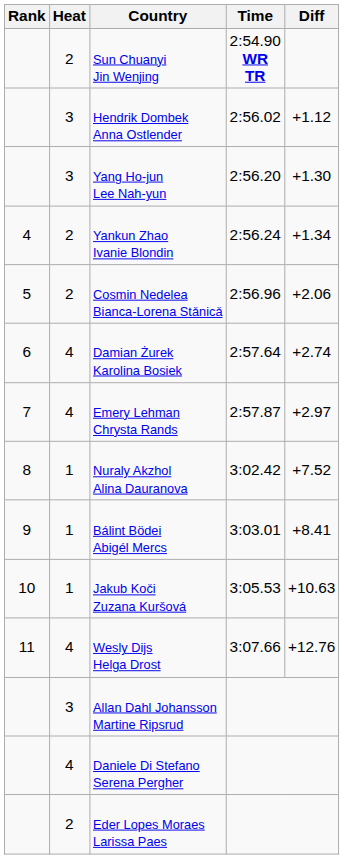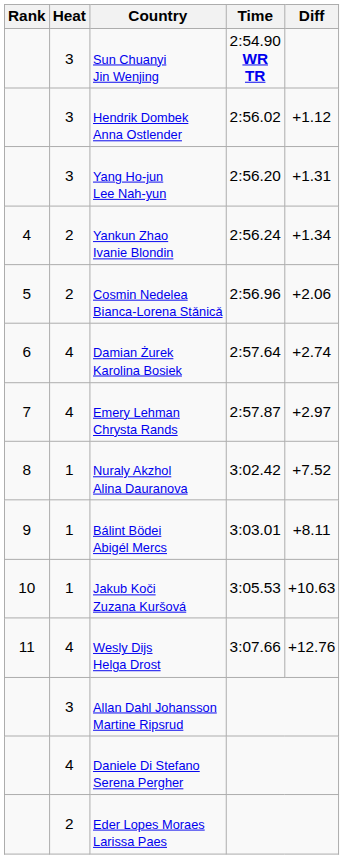 <table class="wikitable sortable" style="text-align:center">
 <tr>
 <th>Rank</th>
 <th>Heat</th>
 <th>Country</th>
 <th>Time</th>
 <th>Diff</th>
 </tr>
 <tr>
 <td></td>
-<td>2</td>
+<td>3</td>
 <td align=left><br><small><a href='#'>Sun Chuanyi</a><br><a href='#'>Jin Wenjing</a></small></td>
 <td>2:54.90<br><strong><a href='#'>WR</a></strong><br><strong><a href='#'>TR</a></strong></td>
 <td></td>
 </tr>
 <tr>
 <td></td>
 <td>3</td>
 <td align=left><br><small><a href='#'>Hendrik Dombek</a><br><a href='#'>Anna Ostlender</a></small></td>
 <td>2:56.02</td>
 <td>+1.12</td>
 </tr>
 <tr>
 <td></td>
 <td>3</td>
 <td align=left><br><small><a href='#'>Yang Ho-jun</a><br><a href='#'>Lee Nah-yun</a></small></td>
 <td>2:56.20</td>
-<td>+1.30</td>
+<td>+1.31</td>
 </tr>
 <tr>
 <td>4</td>
 <td>2</td>
 <td align=left><br><small><a href='#'>Yankun Zhao</a><br><a href='#'>Ivanie Blondin</a></small></td>
 <td>2:56.24</td>
 <td>+1.34</td>
 </tr>
 <tr>
 <td>5</td>
 <td>2</td>
 <td align=left><br><small><a href='#'>Cosmin Nedelea</a><br><a href='#'>Bianca-Lorena Stǎnicǎ</a></small></td>
 <td>2:56.96</td>
 <td>+2.06</td>
 </tr>
 <tr>
 <td>6</td>
 <td>4</td>
 <td align=left><br><small><a href='#'>Damian Żurek</a><br><a href='#'>Karolina Bosiek</a></small></td>
 <td>2:57.64</td>
 <td>+2.74</td>
 </tr>
 <tr>
 <td>7</td>
 <td>4</td>
 <td align=left><br><small><a href='#'>Emery Lehman</a><br><a href='#'>Chrysta Rands</a></small></td>
 <td>2:57.87</td>
 <td>+2.97</td>
 </tr>
 <tr>
 <td>8</td>
 <td>1</td>
 <td align=left><br><small><a href='#'>Nuraly Akzhol</a><br><a href='#'>Alina Dauranova</a></small></td>
 <td>3:02.42</td>
 <td>+7.52</td>
 </tr>
 <tr>
 <td>9</td>
 <td>1</td>
 <td align=left><br><small><a href='#'>Bálint Bödei</a><br><a href='#'>Abigél Mercs</a></small></td>
 <td>3:03.01</td>
-<td>+8.41</td>
+<td>+8.11</td>
 </tr>
 <tr>
 <td>10</td>
 <td>1</td>
 <td align=left><br><small><a href='#'>Jakub Koči</a><br><a href='#'>Zuzana Kuršová</a></small></td>
 <td>3:05.53</td>
 <td>+10.63</td>
 </tr>
 <tr>
 <td>11</td>
 <td>4</td>
 <td align=left><br><small><a href='#'>Wesly Dijs</a><br><a href='#'>Helga Drost</a></small></td>
 <td>3:07.66</td>
 <td>+12.76</td>
 </tr>
 <tr>
 <td></td>
 <td>3</td>
 <td align=left><br><small><a href='#'>Allan Dahl Johansson</a><br><a href='#'>Martine Ripsrud</a></small></td>
 <td colspan=2></td>
 </tr>
 <tr>
 <td></td>
 <td>4</td>
 <td align=left><br><small><a href='#'>Daniele Di Stefano</a><br><a href='#'>Serena Pergher</a></small></td>
 <td colspan=2></td>
 </tr>
 <tr>
 <td></td>
 <td>2</td>
 <td align=left><br><small><a href='#'>Eder Lopes Moraes</a><br><a href='#'>Larissa Paes</a></small></td>
 <td colspan=2></td>
 </tr>
 </table>
